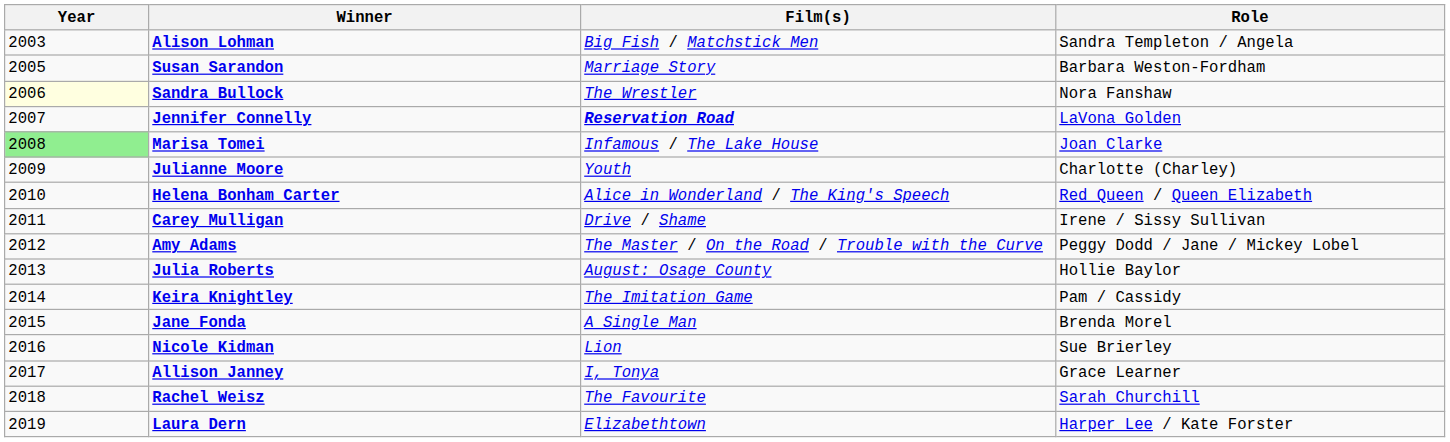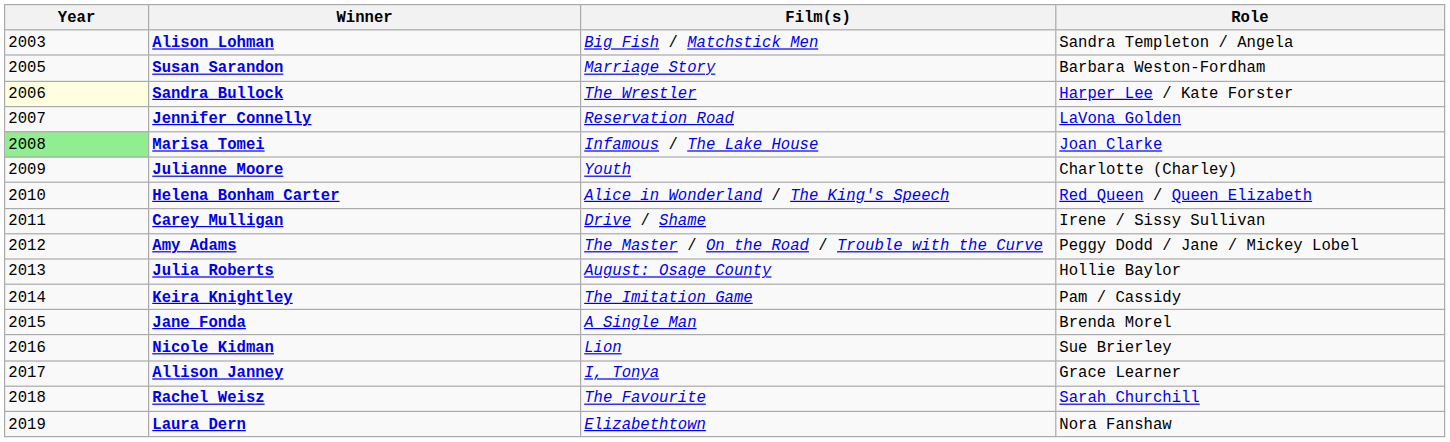 <table class="wikitable" width="95%" cellpadding="5">
 <tr>
 <th width="10%">Year</th>
 <th width="30%">Winner</th>
 <th width="33%">Film(s)</th>
 <th width="30%">Role</th>
 </tr>
 <tr>
 <td>2003</td>
 <td><strong><a href='#'>Alison Lohman</a></strong></td>
 <td><em><a href='#'>Big Fish</a></em> / <em><a href='#'>Matchstick Men</a></em></td>
 <td>Sandra Templeton / Angela</td>
 </tr>
 <tr>
 <td>2005</td>
 <td><strong><a href='#'>Susan Sarandon</a></strong></td>
 <td><em><a href='#'>Marriage Story</a></em></td>
 <td>Barbara Weston-Fordham</td>
 </tr>
 <tr>
 <td style="background: lightyellow;">2006</td>
 <td><strong><a href='#'>Sandra Bullock</a></strong></td>
 <td><em><a href='#'>The Wrestler</a></em></td>
-<td>Nora Fanshaw</td>
+<td><a href='#'>Harper Lee</a> / Kate Forster</td>
 </tr>
 <tr>
 <td>2007</td>
 <td><strong><a href='#'>Jennifer Connelly</a></strong></td>
-<td><strong><em><a href='#'>Reservation Road</a></em></strong></td>
+<td><em><a href='#'>Reservation Road</a></em></td>
 <td><a href='#'>LaVona Golden</a></td>
 </tr>
 <tr>
 <td style="background: lightgreen;">2008</td>
 <td><strong><a href='#'>Marisa Tomei</a></strong></td>
 <td><em><a href='#'>Infamous</a></em> / <em><a href='#'>The Lake House</a></em></td>
 <td><a href='#'>Joan Clarke</a></td>
 </tr>
 <tr>
 <td>2009</td>
 <td><strong><a href='#'>Julianne Moore</a></strong></td>
 <td><em><a href='#'>Youth</a></em></td>
 <td>Charlotte (Charley)</td>
 </tr>
 <tr>
 <td>2010</td>
 <td><strong><a href='#'>Helena Bonham Carter</a></strong></td>
 <td><em><a href='#'>Alice in Wonderland</a></em> / <em><a href='#'>The King's Speech</a></em></td>
 <td><a href='#'>Red Queen</a> / <a href='#'>Queen Elizabeth</a></td>
 </tr>
 <tr>
 <td>2011</td>
 <td><strong><a href='#'>Carey Mulligan</a></strong></td>
 <td><em><a href='#'>Drive</a></em> / <em><a href='#'>Shame</a></em></td>
 <td>Irene / Sissy Sullivan</td>
 </tr>
 <tr>
 <td>2012</td>
 <td><strong><a href='#'>Amy Adams</a></strong></td>
 <td><em><a href='#'>The Master</a></em>  / <em><a href='#'>On the Road</a></em> / <em><a href='#'>Trouble with the Curve</a></em></td>
 <td>Peggy Dodd / Jane / Mickey Lobel</td>
 </tr>
 <tr>
 <td>2013</td>
 <td><strong><a href='#'>Julia Roberts</a></strong></td>
 <td><em><a href='#'>August: Osage County</a></em></td>
 <td>Hollie Baylor</td>
 </tr>
 <tr>
 <td>2014</td>
 <td><strong><a href='#'>Keira Knightley</a></strong></td>
 <td><em><a href='#'>The Imitation Game</a></em></td>
 <td>Pam / Cassidy</td>
 </tr>
 <tr>
 <td>2015</td>
 <td><strong><a href='#'>Jane Fonda</a></strong></td>
 <td><em><a href='#'>A Single Man</a></em></td>
 <td>Brenda Morel</td>
 </tr>
 <tr>
 <td>2016</td>
 <td><strong><a href='#'>Nicole Kidman</a></strong></td>
 <td><em><a href='#'>Lion</a></em></td>
 <td>Sue Brierley</td>
 </tr>
 <tr>
 <td>2017</td>
 <td><strong><a href='#'>Allison Janney</a></strong></td>
 <td><em><a href='#'>I, Tonya</a></em></td>
 <td>Grace Learner</td>
 </tr>
 <tr>
 <td>2018</td>
 <td><strong><a href='#'>Rachel Weisz</a></strong></td>
 <td><em><a href='#'>The Favourite</a></em></td>
 <td><a href='#'>Sarah Churchill</a></td>
 </tr>
 <tr>
 <td>2019</td>
 <td><strong><a href='#'>Laura Dern</a></strong></td>
 <td><em><a href='#'>Elizabethtown</a></em></td>
-<td><a href='#'>Harper Lee</a> / Kate Forster</td>
+<td>Nora Fanshaw</td>
 </tr>
 </table>
